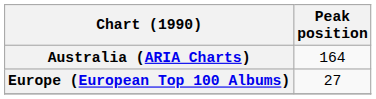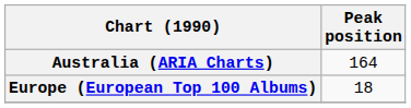 <table class="wikitable sortable plainrowheaders" style="text-align:center">
 <tr>
 <th>Chart (1990)</th>
 <th>Peak<br>position</th>
 </tr>
 <tr>
 <th scope="row">Australia (<a href='#'>ARIA Charts</a>)</th>
 <td align="center">164</td>
 </tr>
 <tr>
 <th scope="row">Europe (<a href='#'>European Top 100 Albums</a>)</th>
-<td style="text-align:center;">27</td>
+<td style="text-align:center;">18</td>
 </tr>
 <tr>
 </tr>
 <tr>
 </tr>
 </table>
